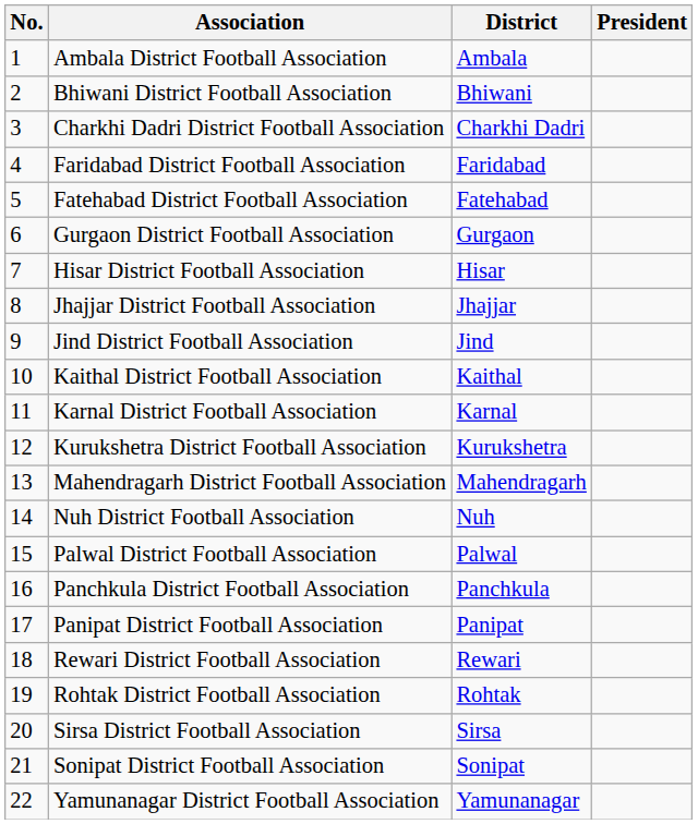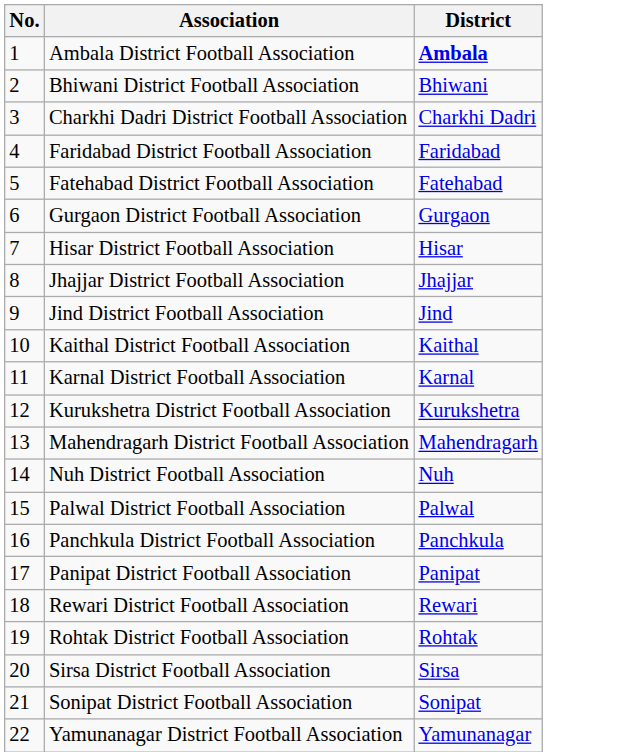 <table class="wikitable sortable">
 <tr>
 <th>No.</th>
 <th>Association</th>
 <th>District</th>
-<th>President</th>
 </tr>
 <tr>
 <td>1</td>
 <td>Ambala District Football Association</td>
-<td><a href='#'>Ambala</a></td>
-<td></td>
+<td><strong><a href='#'>Ambala</a></strong></td>
 </tr>
 <tr>
 <td>2</td>
 <td>Bhiwani District Football Association</td>
 <td><a href='#'>Bhiwani</a></td>
-<td></td>
 </tr>
 <tr>
 <td>3</td>
 <td>Charkhi Dadri District Football Association</td>
 <td><a href='#'>Charkhi Dadri</a></td>
-<td></td>
 </tr>
 <tr>
 <td>4</td>
 <td>Faridabad District Football Association</td>
 <td><a href='#'>Faridabad</a></td>
-<td></td>
 </tr>
 <tr>
 <td>5</td>
 <td>Fatehabad District Football Association</td>
 <td><a href='#'>Fatehabad</a></td>
-<td></td>
 </tr>
 <tr>
 <td>6</td>
 <td>Gurgaon District Football Association</td>
 <td><a href='#'>Gurgaon</a></td>
-<td></td>
 </tr>
 <tr>
 <td>7</td>
 <td>Hisar District Football Association</td>
 <td><a href='#'>Hisar</a></td>
-<td></td>
 </tr>
 <tr>
 <td>8</td>
 <td>Jhajjar District Football Association</td>
 <td><a href='#'>Jhajjar</a></td>
-<td></td>
 </tr>
 <tr>
 <td>9</td>
 <td>Jind District Football Association</td>
 <td><a href='#'>Jind</a></td>
-<td></td>
 </tr>
 <tr>
 <td>10</td>
 <td>Kaithal District Football Association</td>
 <td><a href='#'>Kaithal</a></td>
-<td></td>
 </tr>
 <tr>
 <td>11</td>
 <td>Karnal District Football Association</td>
 <td><a href='#'>Karnal</a></td>
-<td></td>
 </tr>
 <tr>
 <td>12</td>
 <td>Kurukshetra District Football Association</td>
 <td><a href='#'>Kurukshetra</a></td>
-<td></td>
 </tr>
 <tr>
 <td>13</td>
 <td>Mahendragarh District Football Association</td>
 <td><a href='#'>Mahendragarh</a></td>
-<td></td>
 </tr>
 <tr>
 <td>14</td>
 <td>Nuh District Football Association</td>
 <td><a href='#'>Nuh</a></td>
-<td></td>
 </tr>
 <tr>
 <td>15</td>
 <td>Palwal District Football Association</td>
 <td><a href='#'>Palwal</a></td>
-<td></td>
 </tr>
 <tr>
 <td>16</td>
 <td>Panchkula District Football Association</td>
 <td><a href='#'>Panchkula</a></td>
-<td></td>
 </tr>
 <tr>
 <td>17</td>
 <td>Panipat District Football Association</td>
 <td><a href='#'>Panipat</a></td>
-<td></td>
 </tr>
 <tr>
 <td>18</td>
 <td>Rewari District Football Association</td>
 <td><a href='#'>Rewari</a></td>
-<td></td>
 </tr>
 <tr>
 <td>19</td>
 <td>Rohtak District Football Association</td>
 <td><a href='#'>Rohtak</a></td>
-<td></td>
 </tr>
 <tr>
 <td>20</td>
 <td>Sirsa District Football Association</td>
 <td><a href='#'>Sirsa</a></td>
-<td></td>
 </tr>
 <tr>
 <td>21</td>
 <td>Sonipat District Football Association</td>
 <td><a href='#'>Sonipat</a></td>
-<td></td>
 </tr>
 <tr>
 <td>22</td>
 <td>Yamunanagar District Football Association</td>
 <td><a href='#'>Yamunanagar</a></td>
-<td></td>
 </tr>
 </table>
